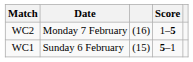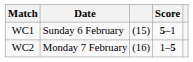 <table class="wikitable" style="font-size: 90%; margin: 1em auto 1em auto;">
 <tr>
 <th>Match</th>
 <th>Date</th>
 <th></th>
 <th>Score</th>
 <th></th>
 </tr>
 <tr>
+<td align="center">WC1</td>
+<td>Sunday 6 February</td>
+<td><strong></strong> (15)</td>
+<td align="center"><strong>5</strong>–1</td>
+<td></td>
+</tr>
+<tr>
 <td align="center">WC2</td>
 <td>Monday 7 February</td>
 <td> (16)</td>
 <td align="center">1–<strong>5</strong></td>
 <td><strong></strong></td>
 </tr>
-<tr>
-<td align="center">WC1</td>
-<td>Sunday 6 February</td>
-<td><strong></strong> (15)</td>
-<td align="center"><strong>5</strong>–1</td>
-<td></td>
-</tr>
 </table>
